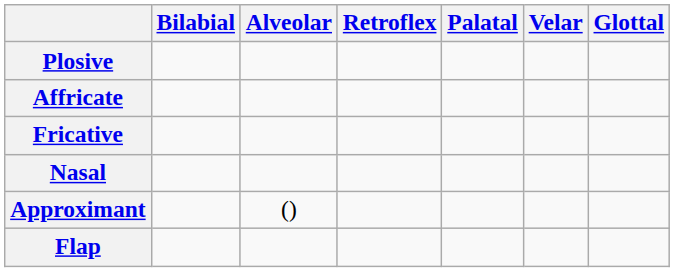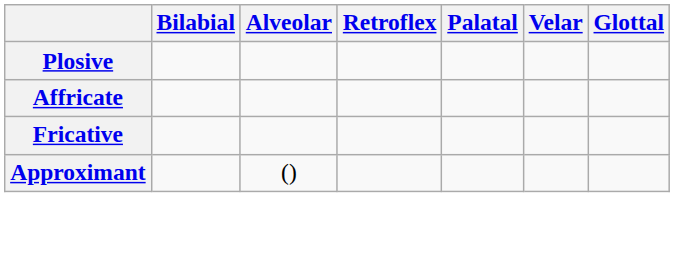 <table class="wikitable" style="text-align:center">
 <tr>
 <th></th>
 <th><a href='#'>Bilabial</a></th>
 <th><a href='#'>Alveolar</a></th>
 <th><a href='#'>Retroflex</a></th>
 <th><a href='#'>Palatal</a></th>
 <th><a href='#'>Velar</a></th>
 <th><a href='#'>Glottal</a></th>
 </tr>
 <tr>
 <th><a href='#'>Plosive</a></th>
 <td></td>
 <td></td>
 <td></td>
 <td></td>
 <td></td>
 <td></td>
 </tr>
 <tr>
 <th><a href='#'>Affricate</a></th>
 <td></td>
 <td></td>
 <td></td>
 <td></td>
 <td></td>
 <td></td>
 </tr>
 <tr>
 <th><a href='#'>Fricative</a></th>
 <td></td>
 <td></td>
 <td></td>
 <td></td>
 <td></td>
 <td></td>
 </tr>
 <tr>
-<th><a href='#'>Nasal</a></th>
-<td></td>
-<td></td>
-<td></td>
-<td></td>
-<td></td>
-<td></td>
-</tr>
-<tr>
 <th><a href='#'>Approximant</a></th>
 <td></td>
 <td>()</td>
 <td></td>
 <td></td>
 <td></td>
 <td></td>
 </tr>
-<tr>
-<th><a href='#'>Flap</a></th>
-<td></td>
-<td></td>
-<td></td>
-<td></td>
-<td></td>
-<td></td>
-</tr>
 </table>
